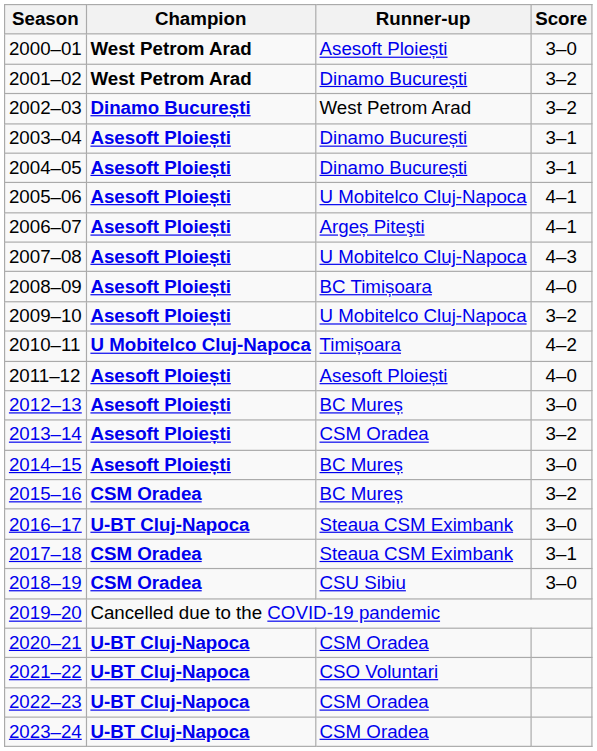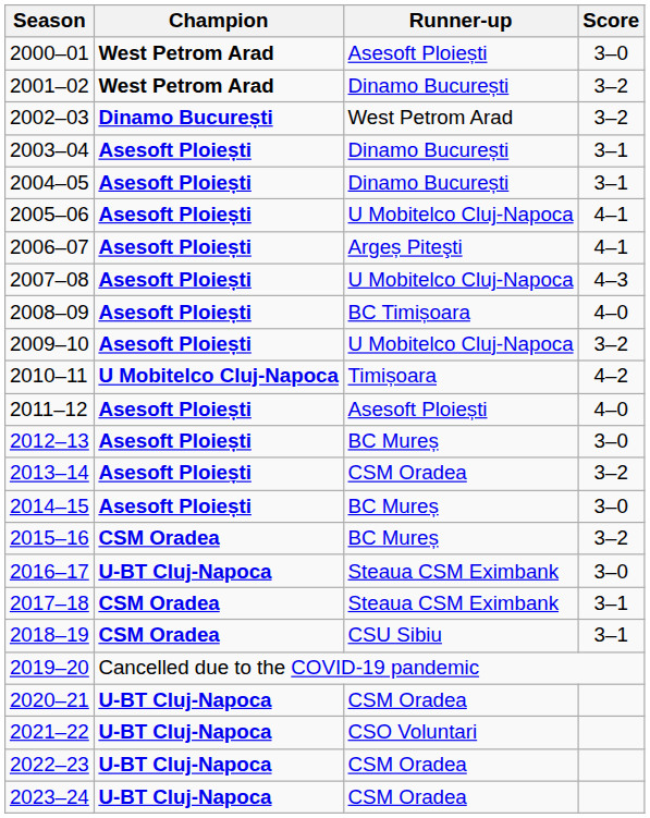 <table class="wikitable">
 <tr>
 <th>Season</th>
 <th>Champion</th>
 <th>Runner-up</th>
 <th>Score</th>
 </tr>
 <tr>
 <td>2000–01</td>
 <td><strong>West Petrom Arad</strong></td>
 <td><a href='#'>Asesoft Ploiești</a></td>
 <td align=center>3–0</td>
 </tr>
 <tr>
 <td>2001–02</td>
 <td><strong>West Petrom Arad</strong></td>
 <td><a href='#'>Dinamo București</a></td>
 <td align=center>3–2</td>
 </tr>
 <tr>
 <td>2002–03</td>
 <td><strong><a href='#'>Dinamo București</a></strong></td>
 <td>West Petrom Arad</td>
 <td align=center>3–2</td>
 </tr>
 <tr>
 <td>2003–04</td>
 <td><strong><a href='#'>Asesoft Ploiești</a></strong></td>
 <td><a href='#'>Dinamo București</a></td>
 <td align=center>3–1</td>
 </tr>
 <tr>
 <td>2004–05</td>
 <td><strong><a href='#'>Asesoft Ploiești</a></strong></td>
 <td><a href='#'>Dinamo București</a></td>
 <td align=center>3–1</td>
 </tr>
 <tr>
 <td>2005–06</td>
 <td><strong><a href='#'>Asesoft Ploiești</a></strong></td>
 <td><a href='#'>U Mobitelco Cluj-Napoca</a></td>
 <td align=center>4–1</td>
 </tr>
 <tr>
 <td>2006–07</td>
 <td><strong><a href='#'>Asesoft Ploiești</a></strong></td>
 <td><a href='#'>Argeș Piteşti</a></td>
 <td align=center>4–1</td>
 </tr>
 <tr>
 <td>2007–08</td>
 <td><strong><a href='#'>Asesoft Ploiești</a></strong></td>
 <td><a href='#'>U Mobitelco Cluj-Napoca</a></td>
 <td align=center>4–3</td>
 </tr>
 <tr>
 <td>2008–09</td>
 <td><strong><a href='#'>Asesoft Ploiești</a></strong></td>
 <td><a href='#'>BC Timișoara</a></td>
 <td align=center>4–0</td>
 </tr>
 <tr>
 <td>2009–10</td>
 <td><strong><a href='#'>Asesoft Ploiești</a></strong></td>
 <td><a href='#'>U Mobitelco Cluj-Napoca</a></td>
 <td align=center>3–2</td>
 </tr>
 <tr>
 <td>2010–11</td>
 <td><strong><a href='#'>U Mobitelco Cluj-Napoca</a></strong></td>
 <td><a href='#'>Timișoara</a></td>
 <td align=center>4–2</td>
 </tr>
 <tr>
 <td>2011–12</td>
 <td><strong><a href='#'>Asesoft Ploiești</a></strong></td>
 <td><a href='#'>Asesoft Ploiești</a></td>
 <td align=center>4–0</td>
 </tr>
 <tr>
 <td><a href='#'>2012–13</a></td>
 <td><strong><a href='#'>Asesoft Ploiești</a></strong></td>
 <td><a href='#'>BC Mureș</a></td>
 <td align=center>3–0</td>
 </tr>
 <tr>
 <td><a href='#'>2013–14</a></td>
 <td><strong><a href='#'>Asesoft Ploiești</a></strong></td>
 <td><a href='#'>CSM Oradea</a></td>
 <td align=center>3–2</td>
 </tr>
 <tr>
 <td><a href='#'>2014–15</a></td>
 <td><strong><a href='#'>Asesoft Ploiești</a></strong></td>
 <td><a href='#'>BC Mureș</a></td>
 <td align=center>3–0</td>
 </tr>
 <tr>
 <td><a href='#'>2015–16</a></td>
 <td><strong><a href='#'>CSM Oradea</a></strong></td>
 <td><a href='#'>BC Mureș</a></td>
 <td align=center>3–2</td>
 </tr>
 <tr>
 <td><a href='#'>2016–17</a></td>
 <td><strong><a href='#'>U-BT Cluj-Napoca</a></strong></td>
 <td><a href='#'>Steaua CSM Eximbank</a></td>
 <td align=center>3–0</td>
 </tr>
 <tr>
 <td><a href='#'>2017–18</a></td>
 <td><strong><a href='#'>CSM Oradea</a></strong></td>
 <td><a href='#'>Steaua CSM Eximbank</a></td>
 <td align=center>3–1</td>
 </tr>
 <tr>
 <td><a href='#'>2018–19</a></td>
 <td><strong><a href='#'>CSM Oradea</a></strong></td>
 <td><a href='#'>CSU Sibiu</a></td>
-<td align=center>3–0</td>
+<td align=center>3–1</td>
 </tr>
 <tr>
 <td><a href='#'>2019–20</a></td>
 <td colspan=3>Cancelled due to the <a href='#'>COVID-19 pandemic</a></td>
 </tr>
 <tr>
 <td><a href='#'>2020–21</a></td>
 <td><strong><a href='#'>U-BT Cluj-Napoca</a></strong></td>
 <td><a href='#'>CSM Oradea</a></td>
 <td></td>
 </tr>
 <tr>
 <td><a href='#'>2021–22</a></td>
 <td><strong><a href='#'>U-BT Cluj-Napoca</a></strong></td>
 <td><a href='#'>CSO Voluntari</a></td>
 <td></td>
 </tr>
 <tr>
 <td><a href='#'>2022–23</a></td>
 <td><strong><a href='#'>U-BT Cluj-Napoca</a></strong></td>
 <td><a href='#'>CSM Oradea</a></td>
 <td></td>
 </tr>
 <tr>
 <td><a href='#'>2023–24</a></td>
 <td><strong><a href='#'>U-BT Cluj-Napoca</a></strong></td>
 <td><a href='#'>CSM Oradea</a></td>
 <td></td>
 </tr>
 </table>
